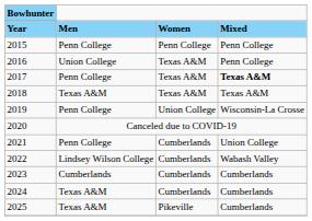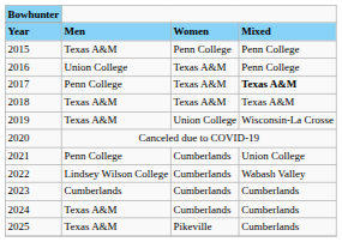 <table class="wikitable" style="font-size:85%;">
 <tr ! style="background-color: #87D3F8;">
 <td><strong>Bowhunter</strong></td>
 </tr>
 <tr --->
 </tr>
 <tr ! style="background-color: #87D3F8;">
 <td><strong>Year</strong></td>
 <td><strong>Men</strong></td>
 <td><strong>Women</strong></td>
 <td><strong>Mixed</strong></td>
 </tr>
 <tr --->
 <td>2015</td>
-<td>Penn College</td>
+<td>Texas A&M</td>
 <td>Penn College</td>
 <td>Penn College</td>
 </tr>
 <tr --->
 <td>2016</td>
 <td>Union College</td>
 <td>Texas A&M</td>
 <td>Penn College</td>
 </tr>
 <tr --->
 <td>2017</td>
 <td>Penn College</td>
 <td>Texas A&M</td>
 <td><strong>Texas A&M</strong></td>
 </tr>
 <tr --->
 <td>2018</td>
 <td>Texas A&M</td>
 <td>Texas A&M</td>
 <td>Texas A&M</td>
 </tr>
 <tr --->
 <td>2019</td>
-<td>Penn College</td>
+<td>Texas A&M</td>
 <td>Union College</td>
 <td>Wisconsin-La Crosse</td>
 </tr>
 <tr --->
 <td>2020</td>
 <td colspan=3 align=center>Canceled due to COVID-19</td>
 </tr>
 <tr --->
 <td>2021</td>
 <td>Penn College</td>
 <td>Cumberlands</td>
 <td>Union College</td>
 </tr>
 <tr --->
 <td>2022</td>
 <td>Lindsey Wilson College</td>
 <td>Cumberlands</td>
 <td>Wabash Valley</td>
 </tr>
 <tr --->
 <td>2023</td>
 <td>Cumberlands</td>
 <td>Cumberlands</td>
 <td>Cumberlands</td>
 </tr>
 <tr --->
 <td>2024</td>
 <td>Texas A&M</td>
 <td>Cumberlands</td>
 <td>Cumberlands</td>
 </tr>
 <tr --->
 <td>2025</td>
 <td>Texas A&M</td>
 <td>Pikeville</td>
 <td>Cumberlands</td>
 </tr>
 <tr --->
 </tr>
 </table>
